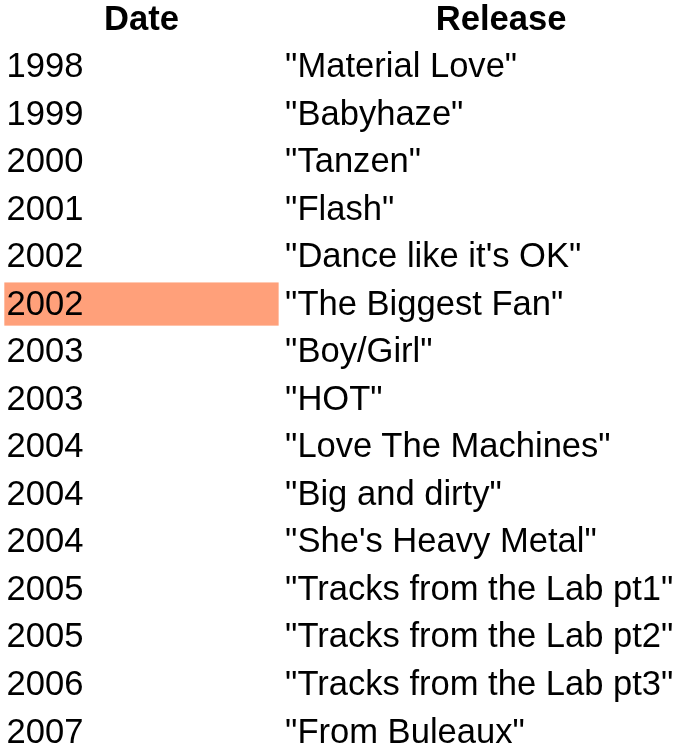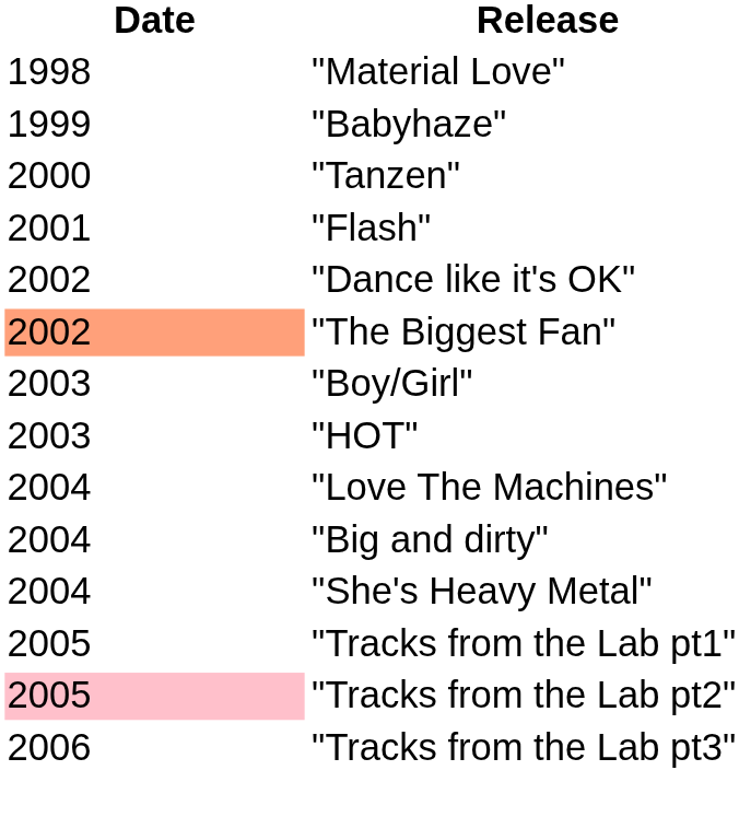 <table border="0" cellpadding="1">
 <tr>
 <th width="125"><strong>Date</strong></th>
 <th width="200"><strong>Release</strong></th>
 </tr>
 <tr>
 <td>1998</td>
 <td>"Material Love"</td>
 </tr>
 <tr>
 <td>1999</td>
 <td>"Babyhaze"</td>
 </tr>
 <tr>
 <td>2000</td>
 <td>"Tanzen"</td>
 </tr>
 <tr>
 <td>2001</td>
 <td>"Flash"</td>
 </tr>
 <tr>
 <td>2002</td>
 <td>"Dance like it's OK"</td>
 </tr>
 <tr>
 <td style="background: lightsalmon;">2002</td>
 <td>"The Biggest Fan"</td>
 </tr>
 <tr>
 <td>2003</td>
 <td>"Boy/Girl"</td>
 </tr>
 <tr>
 <td>2003</td>
 <td>"HOT"</td>
 </tr>
 <tr>
 <td>2004</td>
 <td>"Love The Machines"</td>
 </tr>
 <tr>
 <td>2004</td>
 <td>"Big and dirty"</td>
 </tr>
 <tr>
 <td>2004</td>
 <td>"She's Heavy Metal"</td>
 </tr>
 <tr>
 <td>2005</td>
 <td>"Tracks from the Lab pt1"</td>
 </tr>
 <tr>
-<td>2005</td>
+<td style="background: pink;">2005</td>
 <td>"Tracks from the Lab pt2"</td>
 </tr>
 <tr>
 <td>2006</td>
 <td>"Tracks from the Lab pt3"</td>
 </tr>
 <tr>
-<td>2007</td>
-<td>"From Buleaux"</td>
-</tr>
-<tr>
 </tr>
 </table>
